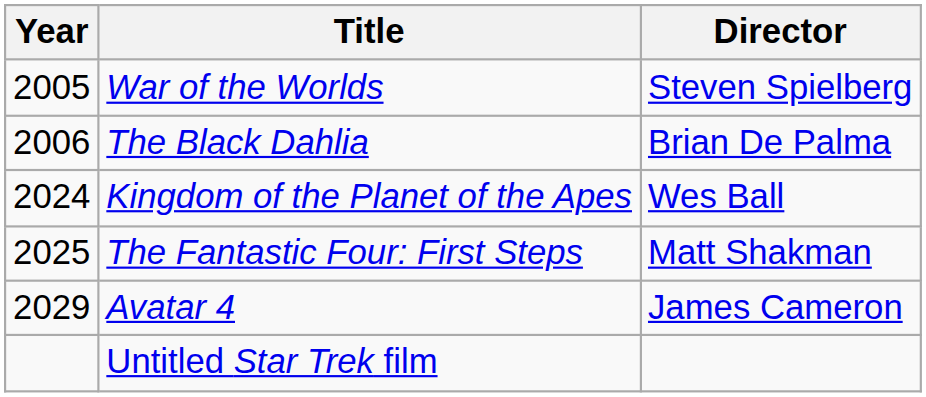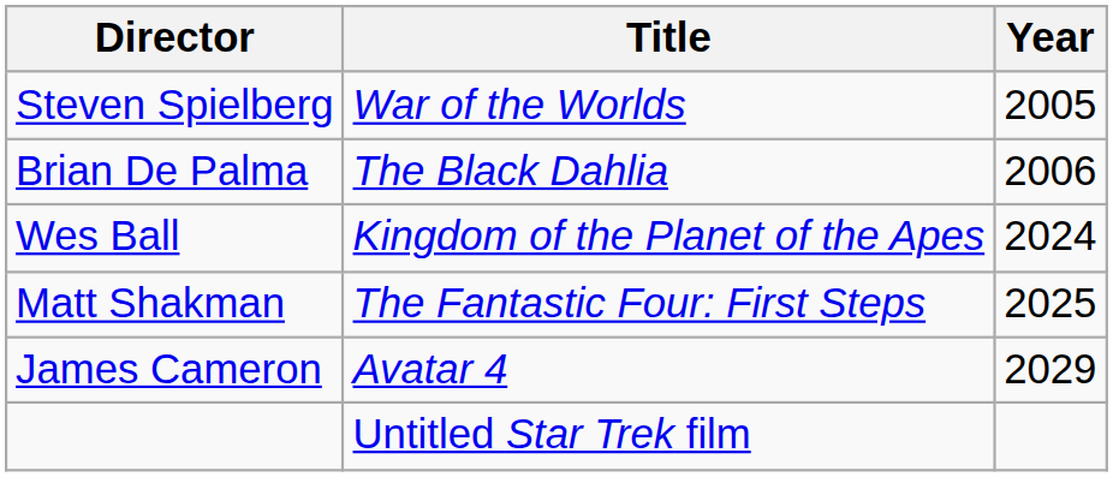 <table class="wikitable">
 <tr>
+<th>Director</th>
+<th>Title</th>
 <th>Year</th>
-<th>Title</th>
-<th>Director</th>
 </tr>
 <tr>
+<td><a href='#'>Steven Spielberg</a></td>
+<td><em><a href='#'>War of the Worlds</a></em></td>
 <td>2005</td>
-<td><em><a href='#'>War of the Worlds</a></em></td>
-<td><a href='#'>Steven Spielberg</a></td>
 </tr>
 <tr>
+<td><a href='#'>Brian De Palma</a></td>
+<td><em><a href='#'>The Black Dahlia</a></em></td>
 <td>2006</td>
-<td><em><a href='#'>The Black Dahlia</a></em></td>
-<td><a href='#'>Brian De Palma</a></td>
 </tr>
 <tr>
+<td><a href='#'>Wes Ball</a></td>
+<td><em><a href='#'>Kingdom of the Planet of the Apes</a></em></td>
 <td>2024</td>
-<td><em><a href='#'>Kingdom of the Planet of the Apes</a></em></td>
-<td><a href='#'>Wes Ball</a></td>
 </tr>
 <tr>
+<td><a href='#'>Matt Shakman</a></td>
+<td><em><a href='#'>The Fantastic Four: First Steps</a></em></td>
 <td>2025</td>
-<td><em><a href='#'>The Fantastic Four: First Steps</a></em></td>
-<td><a href='#'>Matt Shakman</a></td>
 </tr>
 <tr>
+<td><a href='#'>James Cameron</a></td>
+<td><em><a href='#'>Avatar 4</a></em></td>
 <td>2029</td>
-<td><em><a href='#'>Avatar 4</a></em></td>
-<td><a href='#'>James Cameron</a></td>
 </tr>
 <tr>
 <td></td>
 <td><a href='#'>Untitled <em>Star Trek</em> film</a></td>
 <td></td>
 </tr>
 </table>
